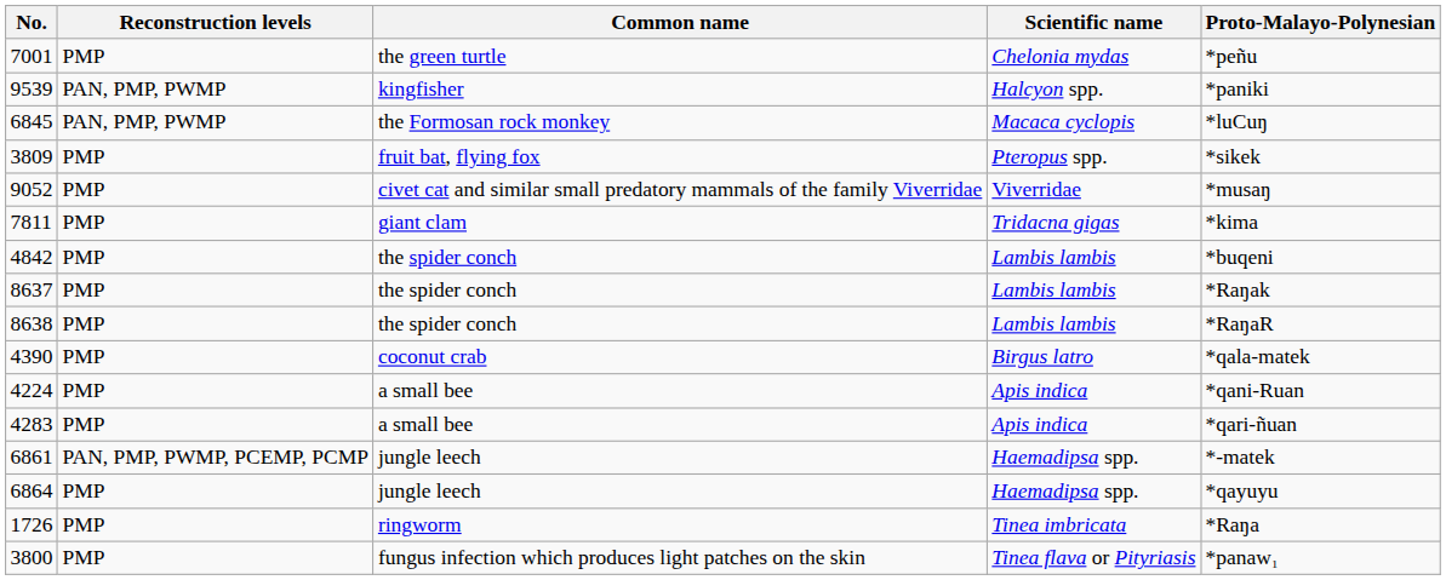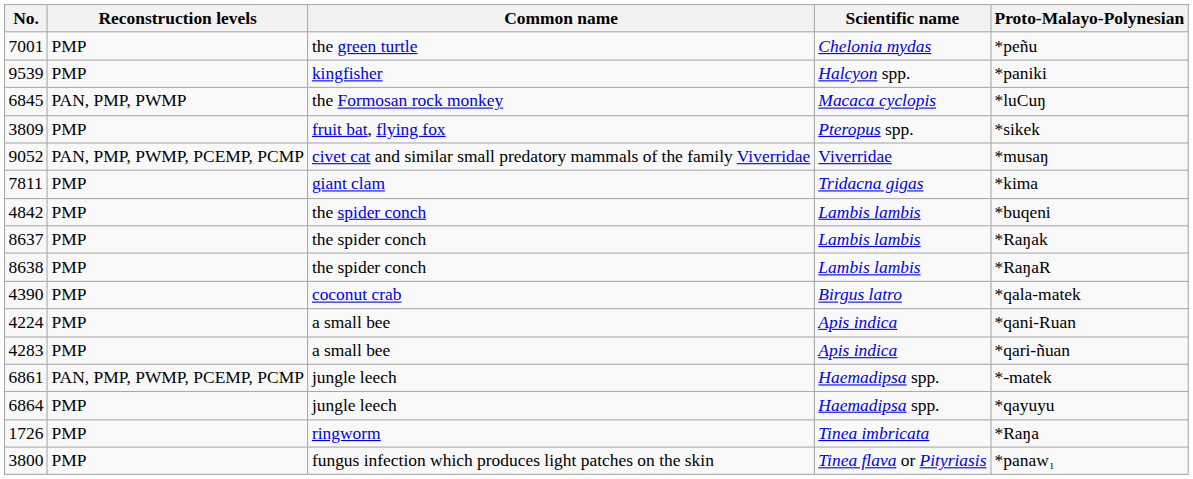 <table class="wikitable sortable">
 <tr>
 <th>No.</th>
 <th>Reconstruction levels</th>
 <th>Common name</th>
 <th>Scientific name</th>
 <th>Proto-Malayo-Polynesian</th>
 </tr>
 <tr>
 <td>7001</td>
 <td>PMP</td>
 <td>the <a href='#'>green turtle</a></td>
 <td><em><a href='#'>Chelonia mydas</a></em></td>
 <td>*peñu</td>
 </tr>
 <tr>
 <td>9539</td>
-<td>PAN, PMP, PWMP</td>
+<td>PMP</td>
 <td><a href='#'>kingfisher</a></td>
 <td><em><a href='#'>Halcyon</a></em> spp.</td>
 <td>*paniki</td>
 </tr>
 <tr>
 <td>6845</td>
 <td>PAN, PMP, PWMP</td>
 <td>the <a href='#'>Formosan rock monkey</a></td>
 <td><em><a href='#'>Macaca cyclopis</a></em></td>
 <td>*luCuŋ</td>
 </tr>
 <tr>
 <td>3809</td>
 <td>PMP</td>
 <td><a href='#'>fruit bat</a>, <a href='#'>flying fox</a></td>
 <td><em><a href='#'>Pteropus</a></em> spp.</td>
 <td>*sikek</td>
 </tr>
 <tr>
 <td>9052</td>
-<td>PMP</td>
+<td>PAN, PMP, PWMP, PCEMP, PCMP</td>
 <td><a href='#'>civet cat</a> and similar small predatory mammals of the family <a href='#'>Viverridae</a></td>
 <td><a href='#'>Viverridae</a></td>
 <td>*musaŋ</td>
 </tr>
 <tr>
 <td>7811</td>
 <td>PMP</td>
 <td><a href='#'>giant clam</a></td>
 <td><em><a href='#'>Tridacna gigas</a></em></td>
 <td>*kima</td>
 </tr>
 <tr>
 <td>4842</td>
 <td>PMP</td>
 <td>the <a href='#'>spider conch</a></td>
 <td><em><a href='#'>Lambis lambis</a></em></td>
 <td>*buqeni</td>
 </tr>
 <tr>
 <td>8637</td>
 <td>PMP</td>
 <td>the spider conch</td>
 <td><em><a href='#'>Lambis lambis</a></em></td>
 <td>*Raŋak</td>
 </tr>
 <tr>
 <td>8638</td>
 <td>PMP</td>
 <td>the spider conch</td>
 <td><em><a href='#'>Lambis lambis</a></em></td>
 <td>*RaŋaR</td>
 </tr>
 <tr>
 <td>4390</td>
 <td>PMP</td>
 <td><a href='#'>coconut crab</a></td>
 <td><em><a href='#'>Birgus latro</a></em></td>
 <td>*qala-matek</td>
 </tr>
 <tr>
 <td>4224</td>
 <td>PMP</td>
 <td>a small bee</td>
 <td><em><a href='#'>Apis indica</a></em></td>
 <td>*qani-Ruan</td>
 </tr>
 <tr>
 <td>4283</td>
 <td>PMP</td>
 <td>a small bee</td>
 <td><em><a href='#'>Apis indica</a></em></td>
 <td>*qari-ñuan</td>
 </tr>
 <tr>
 <td>6861</td>
 <td>PAN, PMP, PWMP, PCEMP, PCMP</td>
 <td>jungle leech</td>
 <td><em><a href='#'>Haemadipsa</a></em> spp.</td>
 <td>*-matek</td>
 </tr>
 <tr>
 <td>6864</td>
 <td>PMP</td>
 <td>jungle leech</td>
 <td><em><a href='#'>Haemadipsa</a></em> spp.</td>
 <td>*qayuyu</td>
 </tr>
 <tr>
 <td>1726</td>
 <td>PMP</td>
 <td><a href='#'>ringworm</a></td>
 <td><em><a href='#'>Tinea imbricata</a></em></td>
 <td>*Raŋa</td>
 </tr>
 <tr>
 <td>3800</td>
 <td>PMP</td>
 <td>fungus infection which produces light patches on the skin</td>
 <td><em><a href='#'>Tinea flava</a></em> or <em><a href='#'>Pityriasis</a></em></td>
 <td>*panaw₁</td>
 </tr>
 </table>
